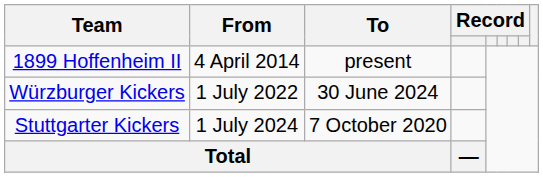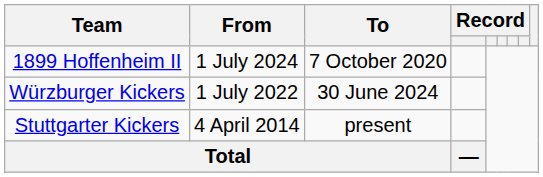 <table class="wikitable" style="text-align: center">
 <tr>
 <th rowspan="2">Team</th>
 <th rowspan="2">From</th>
 <th rowspan="2">To</th>
 <th colspan="5">Record</th>
 <th rowspan="2"></th>
 </tr>
 <tr>
 <th></th>
 <th></th>
 <th></th>
 <th></th>
 <th></th>
 </tr>
 <tr>
 <td><a href='#'>1899 Hoffenheim II</a></td>
-<td>4 April 2014</td>
-<td>present<br></td>
+<td>1 July 2024</td>
+<td>7 October 2020<br></td>
 <td></td>
 </tr>
 <tr>
 <td><a href='#'>Würzburger Kickers</a></td>
 <td>1 July 2022</td>
 <td>30 June 2024<br></td>
 <td></td>
 </tr>
 <tr>
 <td><a href='#'>Stuttgarter Kickers</a></td>
-<td>1 July 2024</td>
-<td>7 October 2020<br></td>
+<td>4 April 2014</td>
+<td>present<br></td>
 <td></td>
 </tr>
 <tr>
 <th colspan="3">Total<br></th>
 <th>—</th>
 </tr>
 </table>
